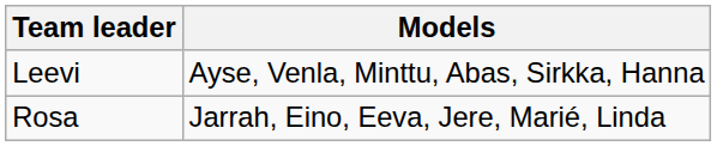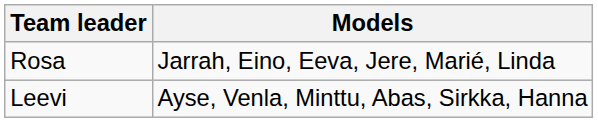 <table class="wikitable">
 <tr>
 <th>Team leader</th>
 <th>Models</th>
 </tr>
 <tr>
+<td>Rosa</td>
+<td>Jarrah, Eino, Eeva, Jere, Marié, Linda</td>
+</tr>
+<tr>
 <td>Leevi</td>
 <td>Ayse, Venla, Minttu, Abas, Sirkka, Hanna</td>
 </tr>
-<tr>
-<td>Rosa</td>
-<td>Jarrah, Eino, Eeva, Jere, Marié, Linda</td>
-</tr>
 </table>
